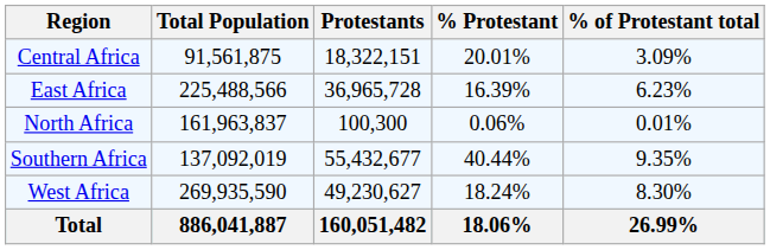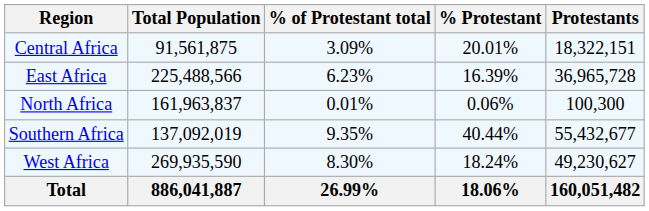 <table class="wikitable sortable">
 <tr>
 <th>Region</th>
 <th>Total Population</th>
+<th>% of Protestant total</th>
+<th>% Protestant</th>
 <th>Protestants</th>
-<th>% Protestant</th>
-<th>% of Protestant total</th>
 </tr>
 <tr ALIGN=center bgcolor=#F0F8FF>
 <td><a href='#'>Central Africa</a></td>
 <td>91,561,875</td>
+<td>3.09%</td>
+<td>20.01%</td>
 <td>18,322,151</td>
-<td>20.01%</td>
-<td>3.09%</td>
 </tr>
 <tr ALIGN=center bgcolor=#F0F8FF>
 <td><a href='#'>East Africa</a></td>
 <td>225,488,566</td>
+<td>6.23%</td>
+<td>16.39%</td>
 <td>36,965,728</td>
-<td>16.39%</td>
-<td>6.23%</td>
 </tr>
 <tr ALIGN=center bgcolor=#F0F8FF>
 <td><a href='#'>North Africa</a></td>
 <td>161,963,837</td>
+<td>0.01%</td>
+<td>0.06%</td>
 <td>100,300</td>
-<td>0.06%</td>
-<td>0.01%</td>
 </tr>
 <tr ALIGN=center bgcolor=#F0F8FF>
 <td><a href='#'>Southern Africa</a></td>
 <td>137,092,019</td>
+<td>9.35%</td>
+<td>40.44%</td>
 <td>55,432,677</td>
-<td>40.44%</td>
-<td>9.35%</td>
 </tr>
 <tr ALIGN=center bgcolor=#F0F8FF>
 <td><a href='#'>West Africa</a></td>
 <td>269,935,590</td>
+<td>8.30%</td>
+<td>18.24%</td>
 <td>49,230,627</td>
-<td>18.24%</td>
-<td>8.30%</td>
 </tr>
 <tr bgcolor=#99FFFF>
 <th>Total</th>
 <th>886,041,887</th>
+<th>26.99%</th>
+<th>18.06%</th>
 <th>160,051,482</th>
-<th>18.06%</th>
-<th>26.99%</th>
 </tr>
 </table>
